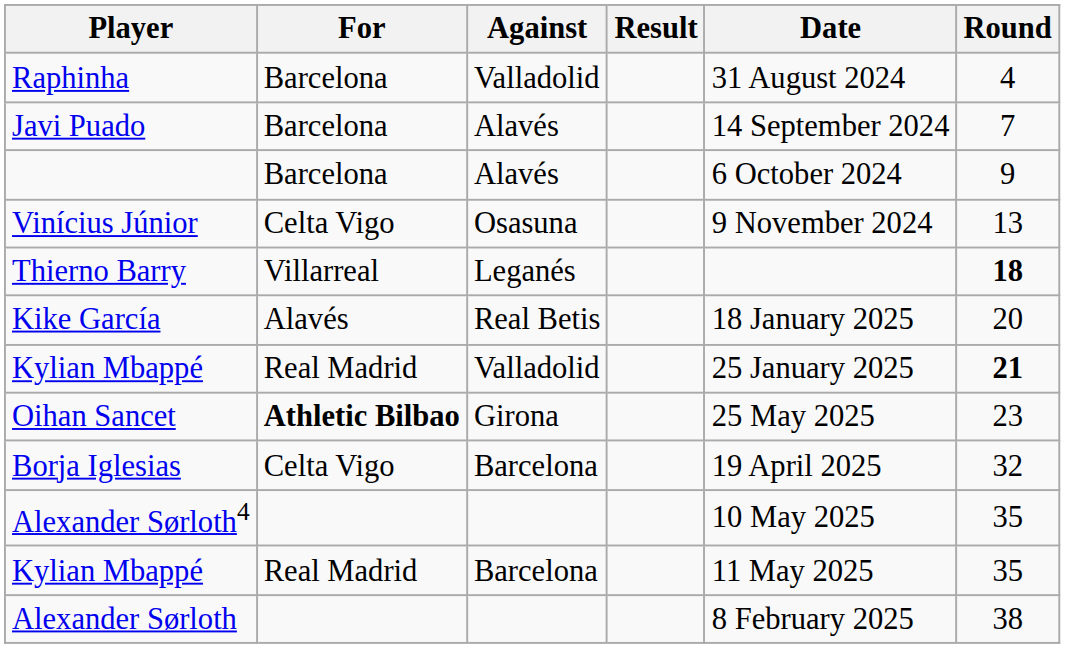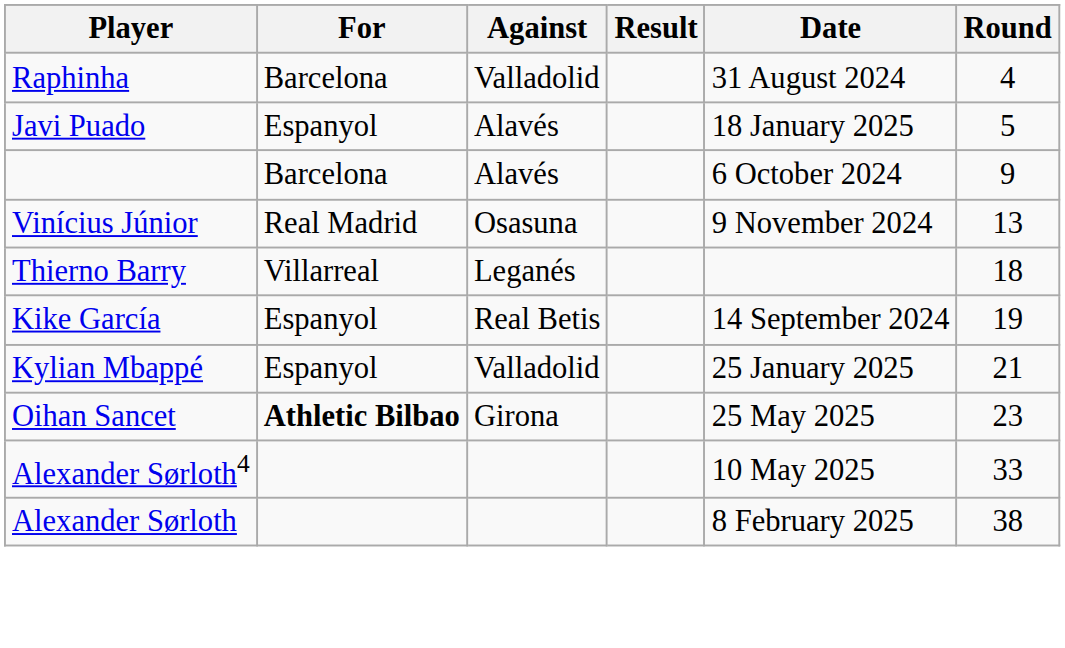 <table class="wikitable">
 <tr>
 <th>Player</th>
 <th>For</th>
 <th>Against</th>
 <th>Result</th>
 <th>Date</th>
 <th>Round</th>
 </tr>
 <tr>
 <td> <a href='#'>Raphinha</a></td>
 <td>Barcelona</td>
 <td>Valladolid</td>
 <td></td>
 <td>31 August 2024</td>
 <td align="center">4</td>
 </tr>
 <tr>
 <td> <a href='#'>Javi Puado</a></td>
-<td>Barcelona</td>
+<td>Espanyol</td>
 <td>Alavés</td>
 <td></td>
-<td>14 September 2024</td>
-<td align="center">7</td>
+<td>18 January 2025</td>
+<td align="center">5</td>
 </tr>
 <tr>
 <td></td>
 <td>Barcelona</td>
 <td>Alavés</td>
 <td></td>
 <td>6 October 2024</td>
 <td align="center">9</td>
 </tr>
 <tr>
 <td> <a href='#'>Vinícius Júnior</a></td>
-<td>Celta Vigo</td>
+<td>Real Madrid</td>
 <td>Osasuna</td>
 <td></td>
 <td>9 November 2024</td>
 <td align="center">13</td>
 </tr>
 <tr>
 <td> <a href='#'>Thierno Barry</a></td>
 <td>Villarreal</td>
 <td>Leganés</td>
 <td></td>
 <td></td>
-<td align="center"><strong>18</strong></td>
+<td align="center">18</td>
 </tr>
 <tr>
 <td> <a href='#'>Kike García</a></td>
-<td>Alavés</td>
+<td>Espanyol</td>
 <td>Real Betis</td>
 <td></td>
-<td>18 January 2025</td>
-<td align="center">20</td>
+<td>14 September 2024</td>
+<td align="center">19</td>
 </tr>
 <tr>
 <td> <a href='#'>Kylian Mbappé</a></td>
-<td>Real Madrid</td>
+<td>Espanyol</td>
 <td>Valladolid</td>
 <td></td>
 <td>25 January 2025</td>
-<td align="center"><strong>21</strong></td>
+<td align="center">21</td>
 </tr>
 <tr>
 <td> <a href='#'>Oihan Sancet</a></td>
 <td><strong>Athletic Bilbao</strong></td>
 <td>Girona</td>
 <td></td>
 <td>25 May 2025</td>
 <td align="center">23</td>
 </tr>
 <tr>
-<td> <a href='#'>Borja Iglesias</a></td>
-<td>Celta Vigo</td>
-<td>Barcelona</td>
-<td></td>
-<td>19 April 2025</td>
-<td align="center">32</td>
-</tr>
-<tr>
 <td> <a href='#'>Alexander Sørloth</a><sup>4</sup></td>
 <td></td>
 <td></td>
 <td></td>
 <td>10 May 2025</td>
-<td align="center">35</td>
-</tr>
-<tr>
-<td> <a href='#'>Kylian Mbappé</a></td>
-<td>Real Madrid</td>
-<td>Barcelona</td>
-<td></td>
-<td>11 May 2025</td>
-<td align="center">35</td>
+<td align="center">33</td>
 </tr>
 <tr>
 <td> <a href='#'>Alexander Sørloth</a></td>
 <td></td>
 <td></td>
 <td></td>
 <td>8 February 2025</td>
 <td align="center">38</td>
 </tr>
 </table>
